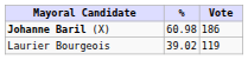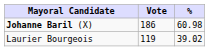 <table class="wikitable">
 <tr>
 <th style="background:#ddf; width:200px;">Mayoral Candidate</th>
+<th style="background:#ddf; width:50px;">Vote</th>
 <th style="background:#ddf; width:30px;">%</th>
-<th style="background:#ddf; width:50px;">Vote</th>
 </tr>
 <tr>
 <td><strong>Johanne Baril</strong> (X)</td>
+<td>186</td>
 <td>60.98</td>
-<td>186</td>
 </tr>
 <tr>
 <td>Laurier Bourgeois</td>
+<td>119</td>
 <td>39.02</td>
-<td>119</td>
 </tr>
 </table>
